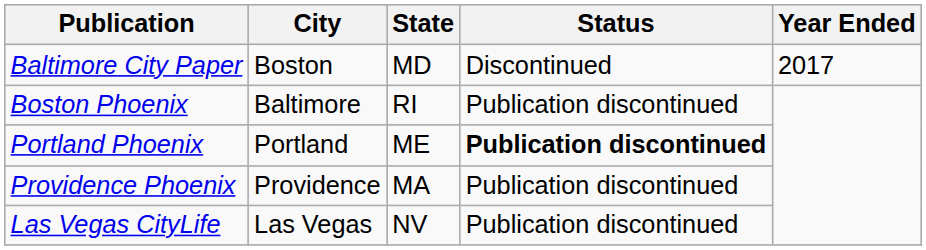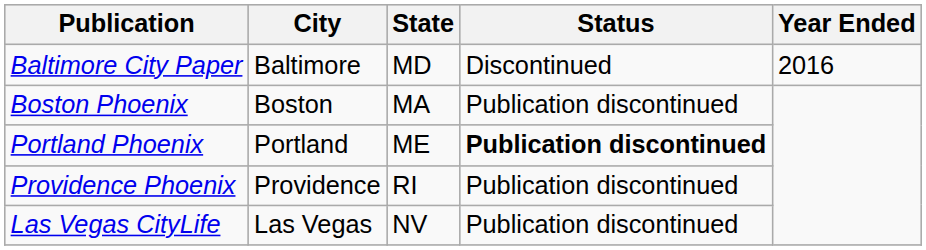 <table class="wikitable">
 <tr>
 <th>Publication</th>
 <th>City</th>
 <th>State</th>
 <th>Status</th>
 <th>Year Ended</th>
 </tr>
 <tr>
 <td><em><a href='#'>Baltimore City Paper</a></em></td>
-<td>Boston</td>
+<td>Baltimore</td>
 <td>MD</td>
 <td>Discontinued</td>
-<td>2017</td>
+<td>2016</td>
 </tr>
 <tr>
 <td><em><a href='#'>Boston Phoenix</a></em></td>
-<td>Baltimore</td>
-<td>RI</td>
+<td>Boston</td>
+<td>MA</td>
 <td>Publication discontinued</td>
 </tr>
 <tr>
 <td><em><a href='#'>Portland Phoenix</a></em></td>
 <td>Portland</td>
 <td>ME</td>
 <td><strong>Publication discontinued</strong></td>
 </tr>
 <tr>
 <td><em><a href='#'>Providence Phoenix</a></em></td>
 <td>Providence</td>
-<td>MA</td>
+<td>RI</td>
 <td>Publication discontinued</td>
 </tr>
 <tr>
 <td><em><a href='#'>Las Vegas CityLife</a></em></td>
 <td>Las Vegas</td>
 <td>NV</td>
 <td>Publication discontinued</td>
 </tr>
 </table>
